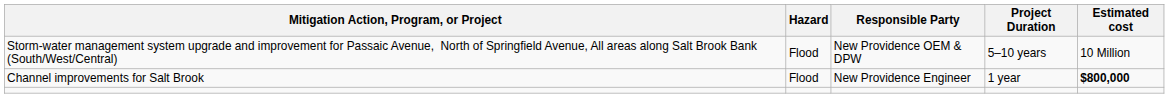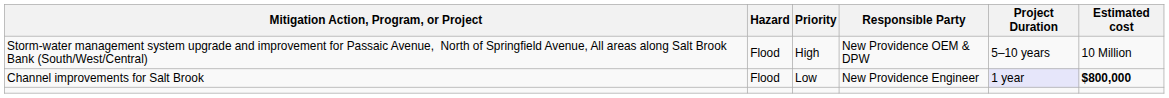 <table class="wikitable">
 <tr>
 <th>Mitigation Action, Program, or Project</th>
 <th>Hazard</th>
+<th>Priority</th>
 <th>Responsible Party</th>
 <th>Project Duration</th>
 <th>Estimated cost</th>
 </tr>
 <tr>
 <td>Storm-water management system upgrade and improvement for Passaic Avenue,  North of Springfield Avenue, All areas along Salt Brook Bank (South/West/Central)</td>
 <td>Flood</td>
+<td>High</td>
 <td>New Providence OEM & DPW</td>
 <td>5–10 years</td>
 <td>10 Million</td>
 </tr>
 <tr>
 <td>Channel improvements for Salt Brook</td>
 <td>Flood</td>
+<td>Low</td>
 <td>New Providence Engineer</td>
-<td>1 year</td>
+<td style="background: lavender;">1 year</td>
 <td><strong>$800,000</strong></td>
 </tr>
 <tr>
 <td></td>
 <td></td>
 <td></td>
 <td></td>
 <td></td>
+<td></td>
 </tr>
 </table>
